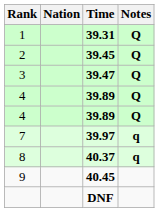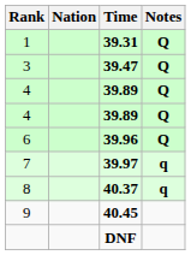 <table class="wikitable sortable" style="text-align:center">
 <tr>
 <th>Rank</th>
 <th>Nation</th>
 <th>Time</th>
 <th>Notes</th>
 </tr>
 <tr bgcolor=ccffcc>
 <td>1</td>
 <td align=left></td>
 <td><strong>39.31</strong></td>
-<td><strong>Q</strong></td>
-</tr>
-<tr bgcolor=ccffcc>
-<td>2</td>
-<td align=left></td>
-<td><strong>39.45</strong></td>
 <td><strong>Q</strong></td>
 </tr>
 <tr bgcolor=ccffcc>
 <td>3</td>
 <td align=left></td>
 <td><strong>39.47</strong></td>
 <td><strong>Q</strong></td>
 </tr>
 <tr bgcolor=ccffcc>
 <td>4</td>
 <td align=left></td>
 <td><strong>39.89</strong></td>
 <td><strong>Q</strong></td>
 </tr>
 <tr bgcolor=ccffcc>
 <td>4</td>
 <td align=left></td>
 <td><strong>39.89</strong></td>
+<td><strong>Q</strong></td>
+</tr>
+<tr bgcolor=ccffcc>
+<td>6</td>
+<td align=left></td>
+<td><strong>39.96</strong></td>
 <td><strong>Q</strong></td>
 </tr>
 <tr bgcolor=ddffdd>
 <td>7</td>
 <td align=left></td>
 <td><strong>39.97</strong></td>
 <td><strong>q</strong></td>
 </tr>
 <tr bgcolor=ddffdd>
 <td>8</td>
 <td align=left></td>
 <td><strong>40.37</strong></td>
 <td><strong>q</strong></td>
 </tr>
 <tr>
 <td>9</td>
 <td align=left></td>
 <td><strong>40.45</strong></td>
 <td></td>
 </tr>
 <tr>
 <td></td>
 <td align=left></td>
 <td><strong>DNF</strong></td>
 <td></td>
 </tr>
 </table>
